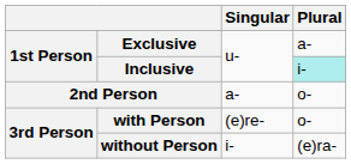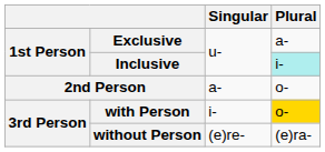 <table class="wikitable">
 <tr>
 <th colspan="2"></th>
 <th>Singular</th>
 <th>Plural</th>
 </tr>
 <tr>
 <th rowspan="2">1st Person</th>
 <th>Exclusive</th>
 <td rowspan="2">u-</td>
 <td>a-</td>
 </tr>
 <tr>
 <th>Inclusive</th>
 <td style="background: paleturquoise;">i-</td>
 </tr>
 <tr>
 <th colspan="2">2nd Person</th>
 <td>a-</td>
 <td>o-</td>
 </tr>
 <tr>
 <th rowspan="2">3rd Person</th>
 <th>with Person</th>
-<td>(e)re-</td>
-<td>o-</td>
+<td>i-</td>
+<td style="background: gold;">o-</td>
 </tr>
 <tr>
 <th>without Person</th>
-<td>i-</td>
+<td>(e)re-</td>
 <td>(e)ra-</td>
 </tr>
 </table>
